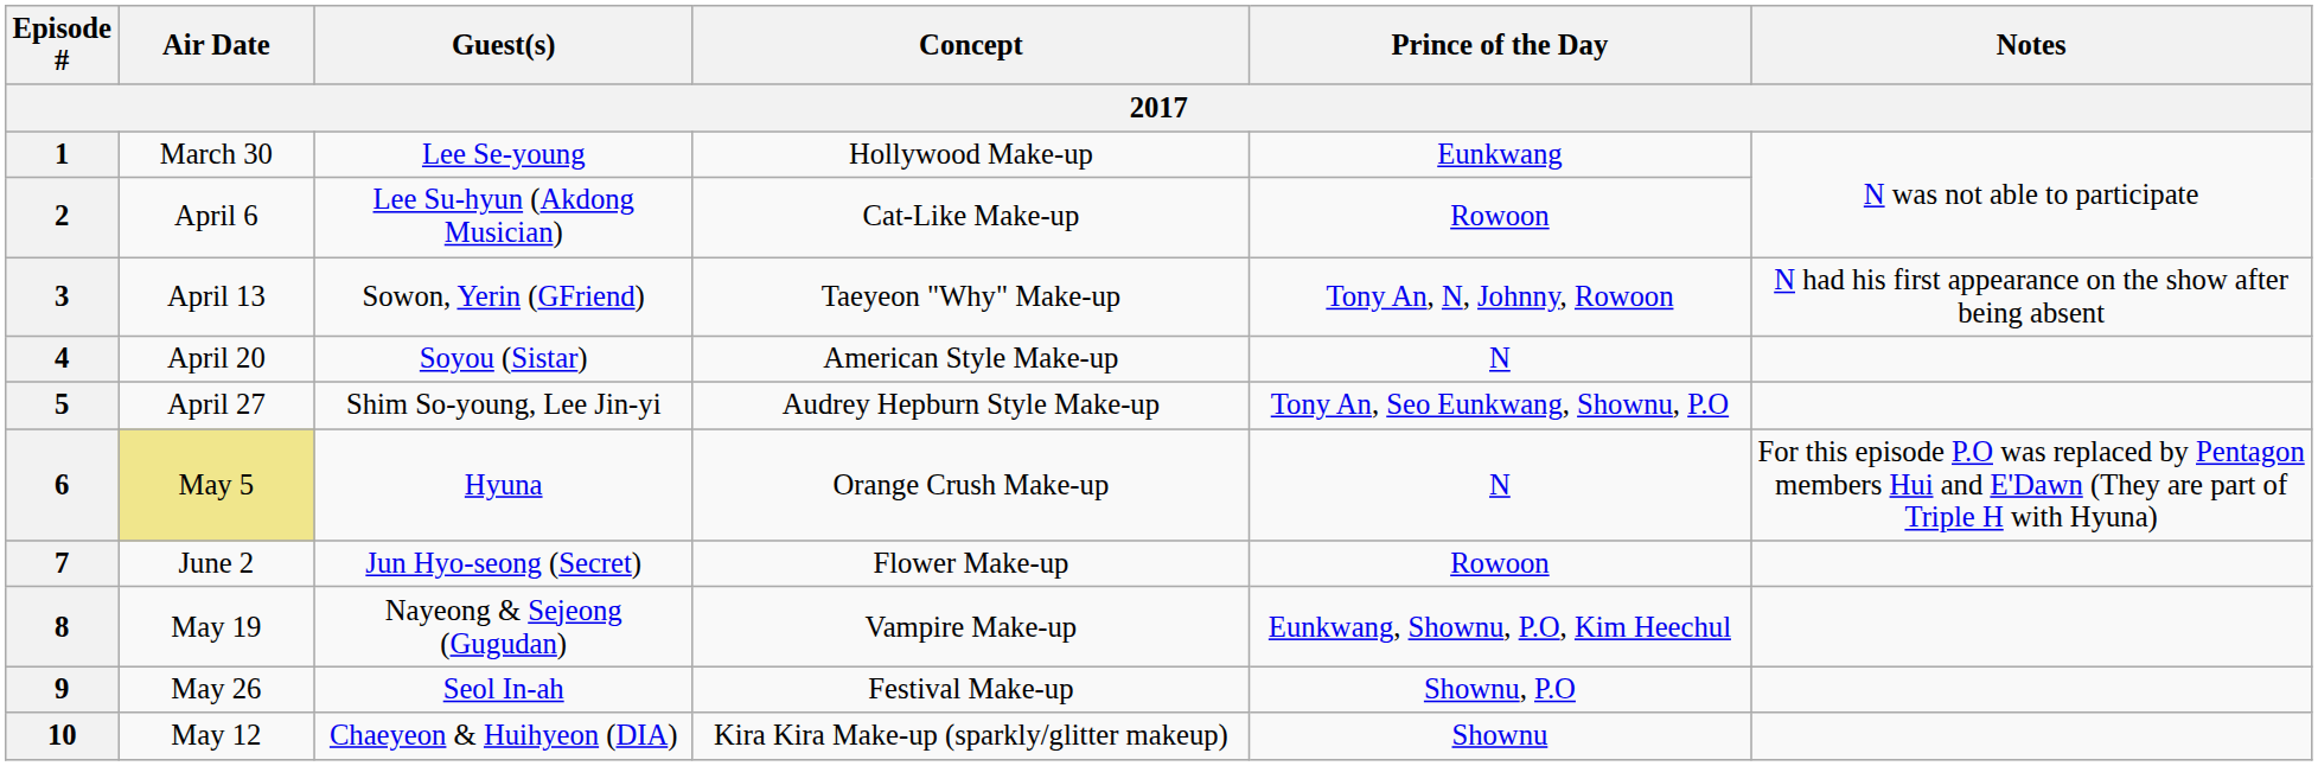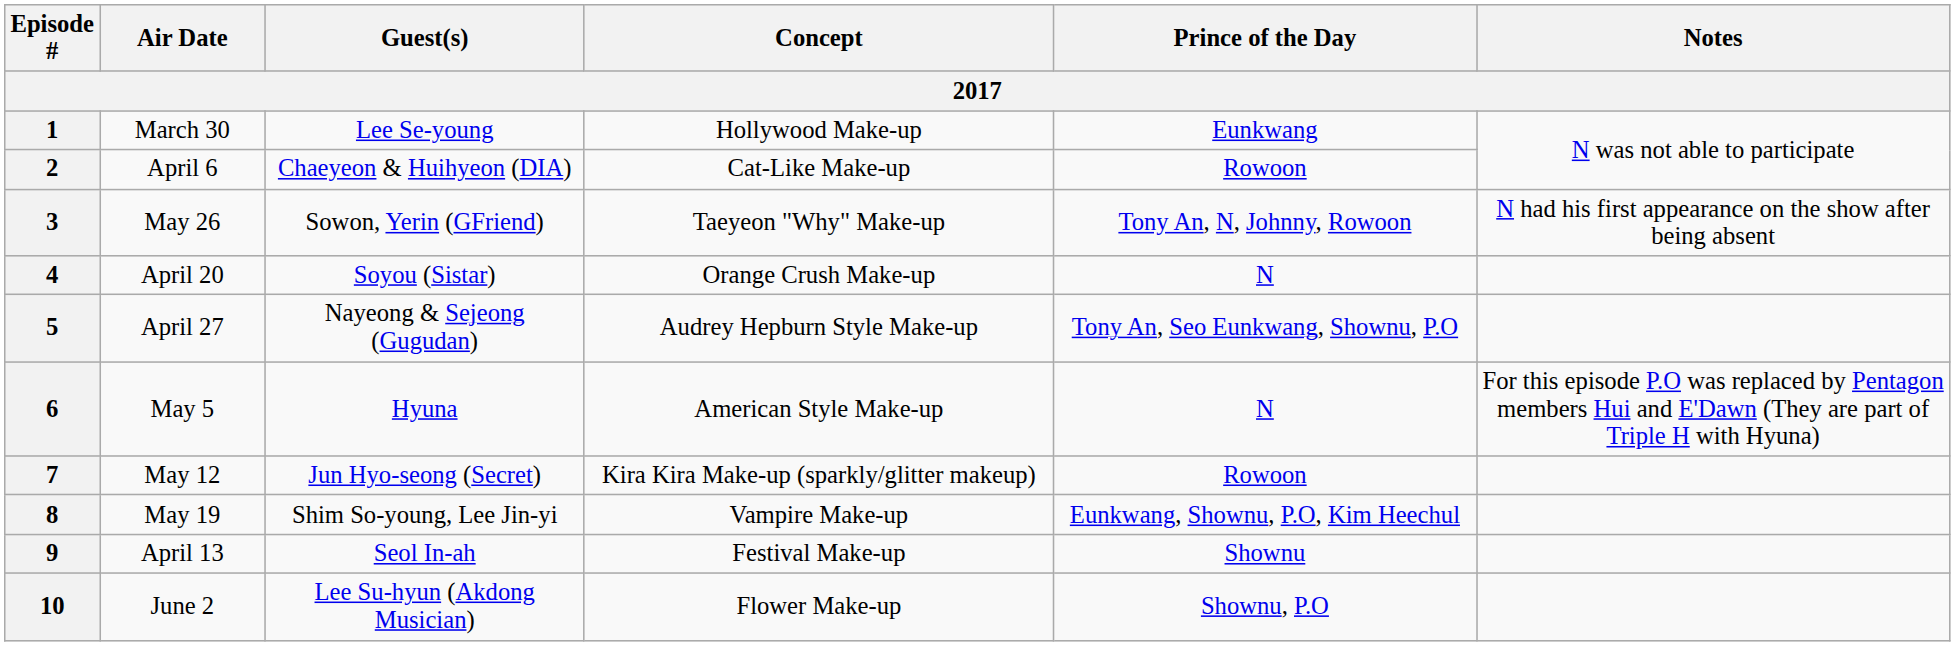 <table class="wikitable" width=100% style="text-align:center">
 <tr>
 <th width="50">Episode #</th>
 <th width="100">Air Date</th>
 <th width="200">Guest(s)</th>
 <th width-"150">Concept</th>
 <th width-"150">Prince of the Day</th>
 <th width="300">Notes</th>
 </tr>
 <tr>
 <th colspan="6">2017</th>
 </tr>
 <tr>
 <th>1</th>
 <td>March 30</td>
 <td><a href='#'>Lee Se-young</a></td>
 <td>Hollywood Make-up</td>
 <td><a href='#'>Eunkwang</a></td>
 <td rowspan=2><a href='#'>N</a> was not able to participate</td>
 </tr>
 <tr>
 <th>2</th>
 <td>April 6</td>
-<td><a href='#'>Lee Su-hyun</a> (<a href='#'>Akdong Musician</a>)</td>
+<td><a href='#'>Chaeyeon</a> & <a href='#'>Huihyeon</a> (<a href='#'>DIA</a>)</td>
 <td>Cat-Like Make-up</td>
 <td><a href='#'>Rowoon</a></td>
 </tr>
 <tr>
 <th>3</th>
-<td>April 13</td>
+<td>May 26</td>
 <td>Sowon, <a href='#'>Yerin</a> (<a href='#'>GFriend</a>)</td>
 <td>Taeyeon "Why" Make-up</td>
 <td><a href='#'>Tony An</a>, <a href='#'>N</a>, <a href='#'>Johnny</a>, <a href='#'>Rowoon</a></td>
 <td><a href='#'>N</a> had his first appearance on the show after being absent</td>
 </tr>
 <tr>
 <th>4</th>
 <td>April 20</td>
 <td><a href='#'>Soyou</a> (<a href='#'>Sistar</a>)</td>
-<td>American Style Make-up</td>
+<td>Orange Crush Make-up</td>
 <td><a href='#'>N</a></td>
 <td></td>
 </tr>
 <tr>
 <th>5</th>
 <td>April 27</td>
-<td>Shim So-young, Lee Jin-yi</td>
+<td>Nayeong & <a href='#'>Sejeong</a> (<a href='#'>Gugudan</a>)</td>
 <td>Audrey Hepburn Style Make-up</td>
 <td><a href='#'>Tony An</a>, <a href='#'>Seo Eunkwang</a>, <a href='#'>Shownu</a>, <a href='#'>P.O</a></td>
 <td></td>
 </tr>
 <tr>
 <th>6</th>
-<td style="background: khaki;">May 5</td>
+<td>May 5</td>
 <td><a href='#'>Hyuna</a></td>
-<td>Orange Crush Make-up</td>
+<td>American Style Make-up</td>
 <td><a href='#'>N</a></td>
 <td>For this episode <a href='#'>P.O</a> was replaced by <a href='#'>Pentagon</a> members <a href='#'>Hui</a> and <a href='#'>E'Dawn</a> (They are part of <a href='#'>Triple H</a> with Hyuna)</td>
 </tr>
 <tr>
 <th>7</th>
-<td>June 2</td>
+<td>May 12</td>
 <td><a href='#'>Jun Hyo-seong</a> (<a href='#'>Secret</a>)</td>
-<td>Flower Make-up</td>
+<td>Kira Kira Make-up (sparkly/glitter makeup)</td>
 <td><a href='#'>Rowoon</a></td>
 <td></td>
 </tr>
 <tr>
 <th>8</th>
 <td>May 19</td>
-<td>Nayeong & <a href='#'>Sejeong</a> (<a href='#'>Gugudan</a>)</td>
+<td>Shim So-young, Lee Jin-yi</td>
 <td>Vampire Make-up</td>
 <td><a href='#'>Eunkwang</a>, <a href='#'>Shownu</a>, <a href='#'>P.O</a>, <a href='#'>Kim Heechul</a></td>
 <td></td>
 </tr>
 <tr>
 <th>9</th>
-<td>May 26</td>
+<td>April 13</td>
 <td><a href='#'>Seol In-ah</a></td>
 <td>Festival Make-up</td>
-<td><a href='#'>Shownu</a>, <a href='#'>P.O</a></td>
+<td><a href='#'>Shownu</a></td>
 <td></td>
 </tr>
 <tr>
 <th>10</th>
-<td>May 12</td>
-<td><a href='#'>Chaeyeon</a> & <a href='#'>Huihyeon</a> (<a href='#'>DIA</a>)</td>
-<td>Kira Kira Make-up (sparkly/glitter makeup)</td>
-<td><a href='#'>Shownu</a></td>
+<td>June 2</td>
+<td><a href='#'>Lee Su-hyun</a> (<a href='#'>Akdong Musician</a>)</td>
+<td>Flower Make-up</td>
+<td><a href='#'>Shownu</a>, <a href='#'>P.O</a></td>
 <td></td>
 </tr>
 </table>
